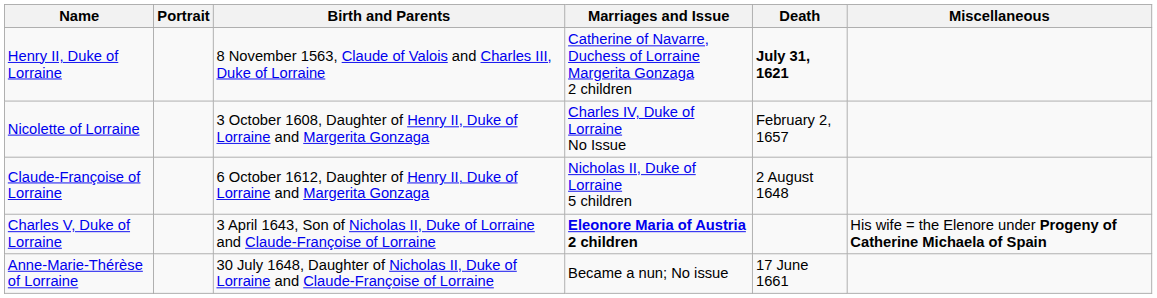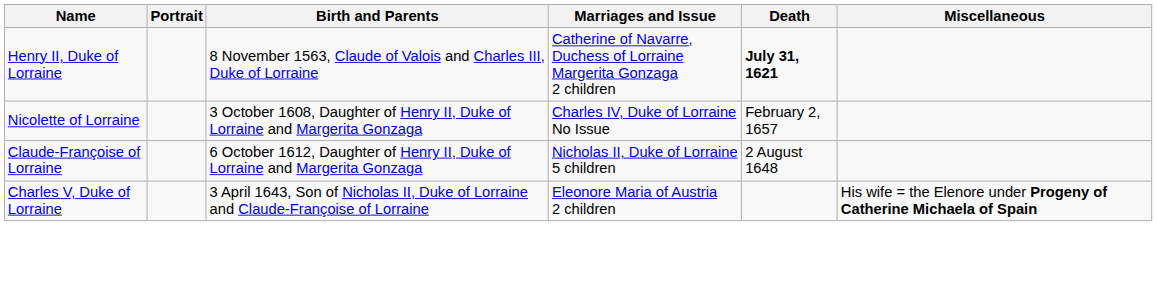 <table class="wikitable">
 <tr ->
 <th>Name</th>
 <th>Portrait</th>
 <th>Birth and Parents</th>
 <th>Marriages and Issue</th>
 <th>Death</th>
 <th>Miscellaneous</th>
 </tr>
 <tr>
 <td><a href='#'>Henry II, Duke of Lorraine</a></td>
 <td></td>
 <td>8 November 1563, <a href='#'>Claude of Valois</a> and <a href='#'>Charles III, Duke of Lorraine</a></td>
 <td><a href='#'>Catherine of Navarre, Duchess of Lorraine</a><br><a href='#'>Margerita Gonzaga</a><br>2 children</td>
 <td><strong>July 31, 1621</strong></td>
 <td></td>
 </tr>
 <tr>
 <td><a href='#'>Nicolette of Lorraine</a></td>
 <td></td>
 <td>3 October 1608, Daughter of <a href='#'>Henry II, Duke of Lorraine</a> and <a href='#'>Margerita Gonzaga</a></td>
 <td><a href='#'>Charles IV, Duke of Lorraine</a><br>No Issue</td>
 <td>February 2, 1657</td>
 <td></td>
 </tr>
 <tr>
 <td><a href='#'>Claude-Françoise of Lorraine</a></td>
 <td></td>
 <td>6 October 1612, Daughter of <a href='#'>Henry II, Duke of Lorraine</a> and <a href='#'>Margerita Gonzaga</a></td>
 <td><a href='#'>Nicholas II, Duke of Lorraine</a><br>5 children</td>
 <td>2 August 1648</td>
 <td></td>
 </tr>
 <tr>
 <td><a href='#'>Charles V, Duke of Lorraine</a></td>
 <td></td>
 <td>3 April 1643, Son of <a href='#'>Nicholas II, Duke of Lorraine</a> and <a href='#'>Claude-Françoise of Lorraine</a></td>
-<td><strong><a href='#'>Eleonore Maria of Austria</a><br>2 children</strong></td>
+<td><a href='#'>Eleonore Maria of Austria</a><br>2 children</td>
 <td></td>
 <td>His wife = the Elenore under <strong>Progeny of Catherine Michaela of Spain</strong></td>
 </tr>
-<tr>
-<td><a href='#'>Anne-Marie-Thérèse of Lorraine</a></td>
-<td></td>
-<td>30 July 1648, Daughter of <a href='#'>Nicholas II, Duke of Lorraine</a> and <a href='#'>Claude-Françoise of Lorraine</a></td>
-<td>Became a nun; No issue</td>
-<td>17 June 1661</td>
-<td></td>
-</tr>
 </table>
